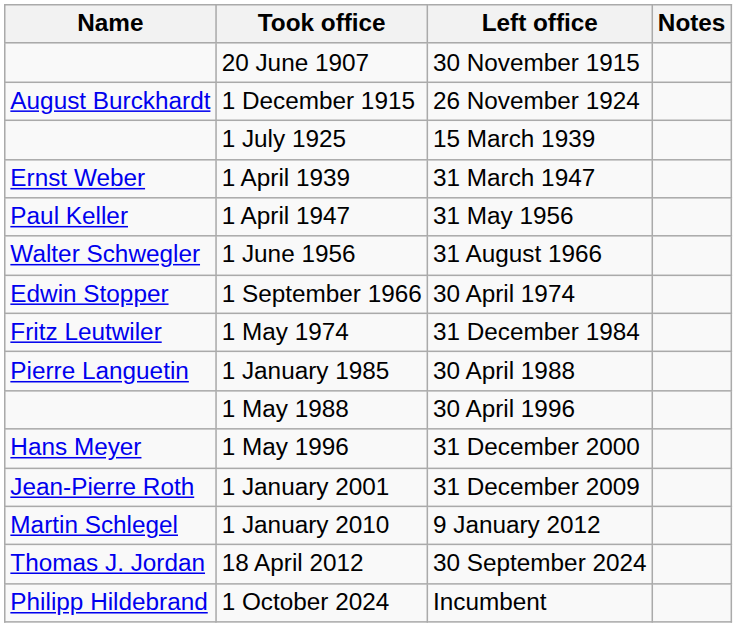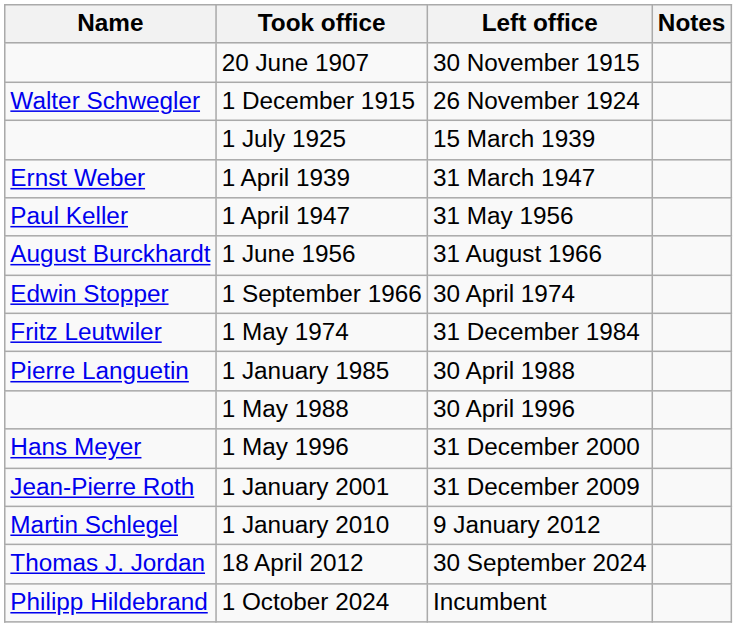 <table class="wikitable">
 <tr>
 <th>Name</th>
 <th>Took office</th>
 <th>Left office</th>
 <th>Notes</th>
 </tr>
 <tr>
 <td></td>
 <td>20 June 1907</td>
 <td>30 November 1915</td>
 <td></td>
 </tr>
 <tr>
-<td><a href='#'>August Burckhardt</a></td>
+<td><a href='#'>Walter Schwegler</a></td>
 <td>1 December 1915</td>
 <td>26 November 1924</td>
 <td></td>
 </tr>
 <tr>
 <td></td>
 <td>1 July 1925</td>
 <td>15 March 1939</td>
 <td></td>
 </tr>
 <tr>
 <td><a href='#'>Ernst Weber</a></td>
 <td>1 April 1939</td>
 <td>31 March 1947</td>
 <td></td>
 </tr>
 <tr>
 <td><a href='#'>Paul Keller</a></td>
 <td>1 April 1947</td>
 <td>31 May 1956</td>
 <td></td>
 </tr>
 <tr>
-<td><a href='#'>Walter Schwegler</a></td>
+<td><a href='#'>August Burckhardt</a></td>
 <td>1 June 1956</td>
 <td>31 August 1966</td>
 <td></td>
 </tr>
 <tr>
 <td><a href='#'>Edwin Stopper</a></td>
 <td>1 September 1966</td>
 <td>30 April 1974</td>
 <td></td>
 </tr>
 <tr>
 <td><a href='#'>Fritz Leutwiler</a></td>
 <td>1 May 1974</td>
 <td>31 December 1984</td>
 <td></td>
 </tr>
 <tr>
 <td><a href='#'>Pierre Languetin</a></td>
 <td>1 January 1985</td>
 <td>30 April 1988</td>
 <td></td>
 </tr>
 <tr>
 <td></td>
 <td>1 May 1988</td>
 <td>30 April 1996</td>
 <td></td>
 </tr>
 <tr>
 <td><a href='#'>Hans Meyer</a></td>
 <td>1 May 1996</td>
 <td>31 December 2000</td>
 <td></td>
 </tr>
 <tr>
 <td><a href='#'>Jean-Pierre Roth</a></td>
 <td>1 January 2001</td>
 <td>31 December 2009</td>
 <td></td>
 </tr>
 <tr>
 <td><a href='#'>Martin Schlegel</a></td>
 <td>1 January 2010</td>
 <td>9 January 2012</td>
 <td></td>
 </tr>
 <tr>
 <td><a href='#'>Thomas J. Jordan</a></td>
 <td>18 April 2012</td>
 <td>30 September 2024</td>
 <td></td>
 </tr>
 <tr>
 <td><a href='#'>Philipp Hildebrand</a></td>
 <td>1 October 2024</td>
 <td>Incumbent</td>
 <td></td>
 </tr>
 </table>
